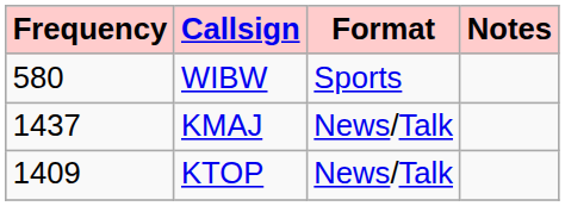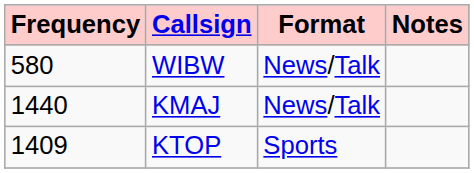 <table class="wikitable">
 <tr>
 <th style="background:#fcc;">Frequency</th>
 <th style="background:#fcc;"><a href='#'>Callsign</a></th>
 <th style="background:#fcc;">Format</th>
 <th style="background:#fcc;">Notes</th>
 </tr>
 <tr>
 <td>580</td>
 <td><a href='#'>WIBW</a></td>
-<td><a href='#'>Sports</a></td>
+<td><a href='#'>News</a>/<a href='#'>Talk</a></td>
 <td></td>
 </tr>
 <tr>
-<td>1437</td>
+<td>1440</td>
 <td><a href='#'>KMAJ</a></td>
 <td><a href='#'>News</a>/<a href='#'>Talk</a></td>
 <td></td>
 </tr>
 <tr>
 <td>1409</td>
 <td><a href='#'>KTOP</a></td>
-<td><a href='#'>News</a>/<a href='#'>Talk</a></td>
+<td><a href='#'>Sports</a></td>
 <td></td>
 </tr>
 </table>
